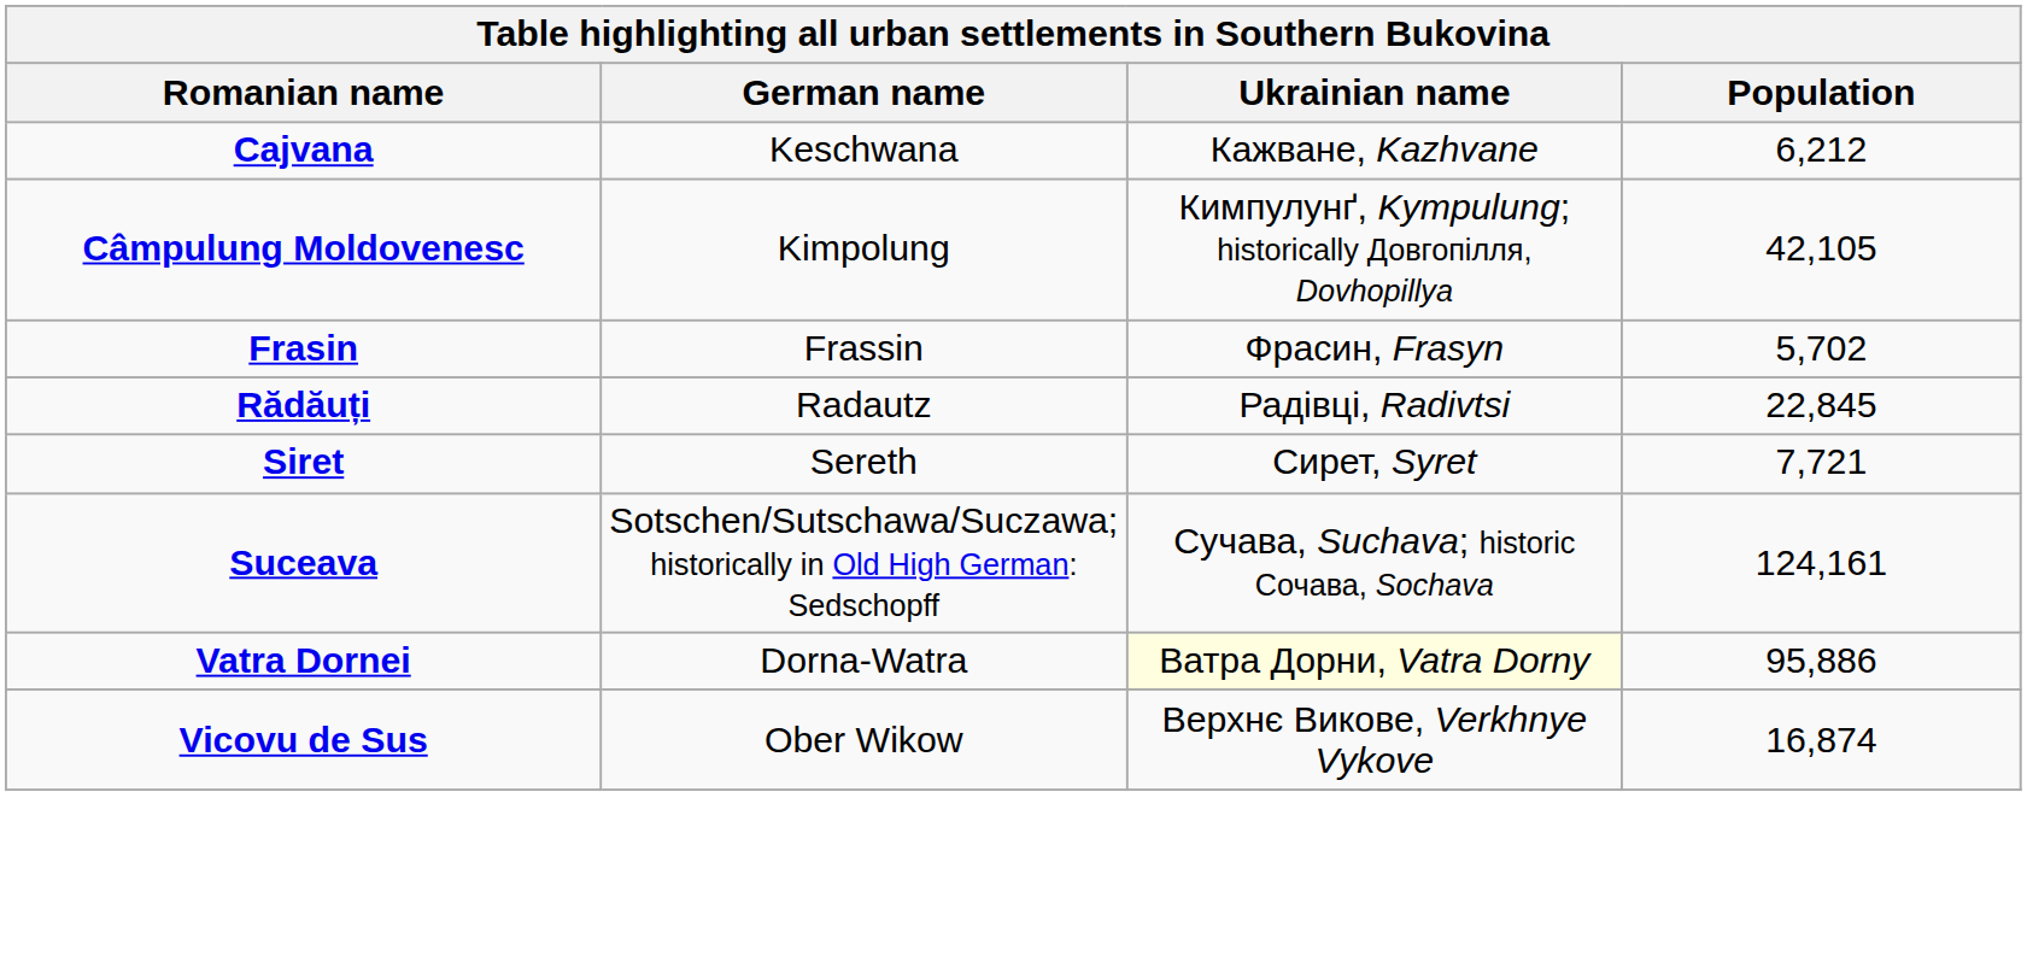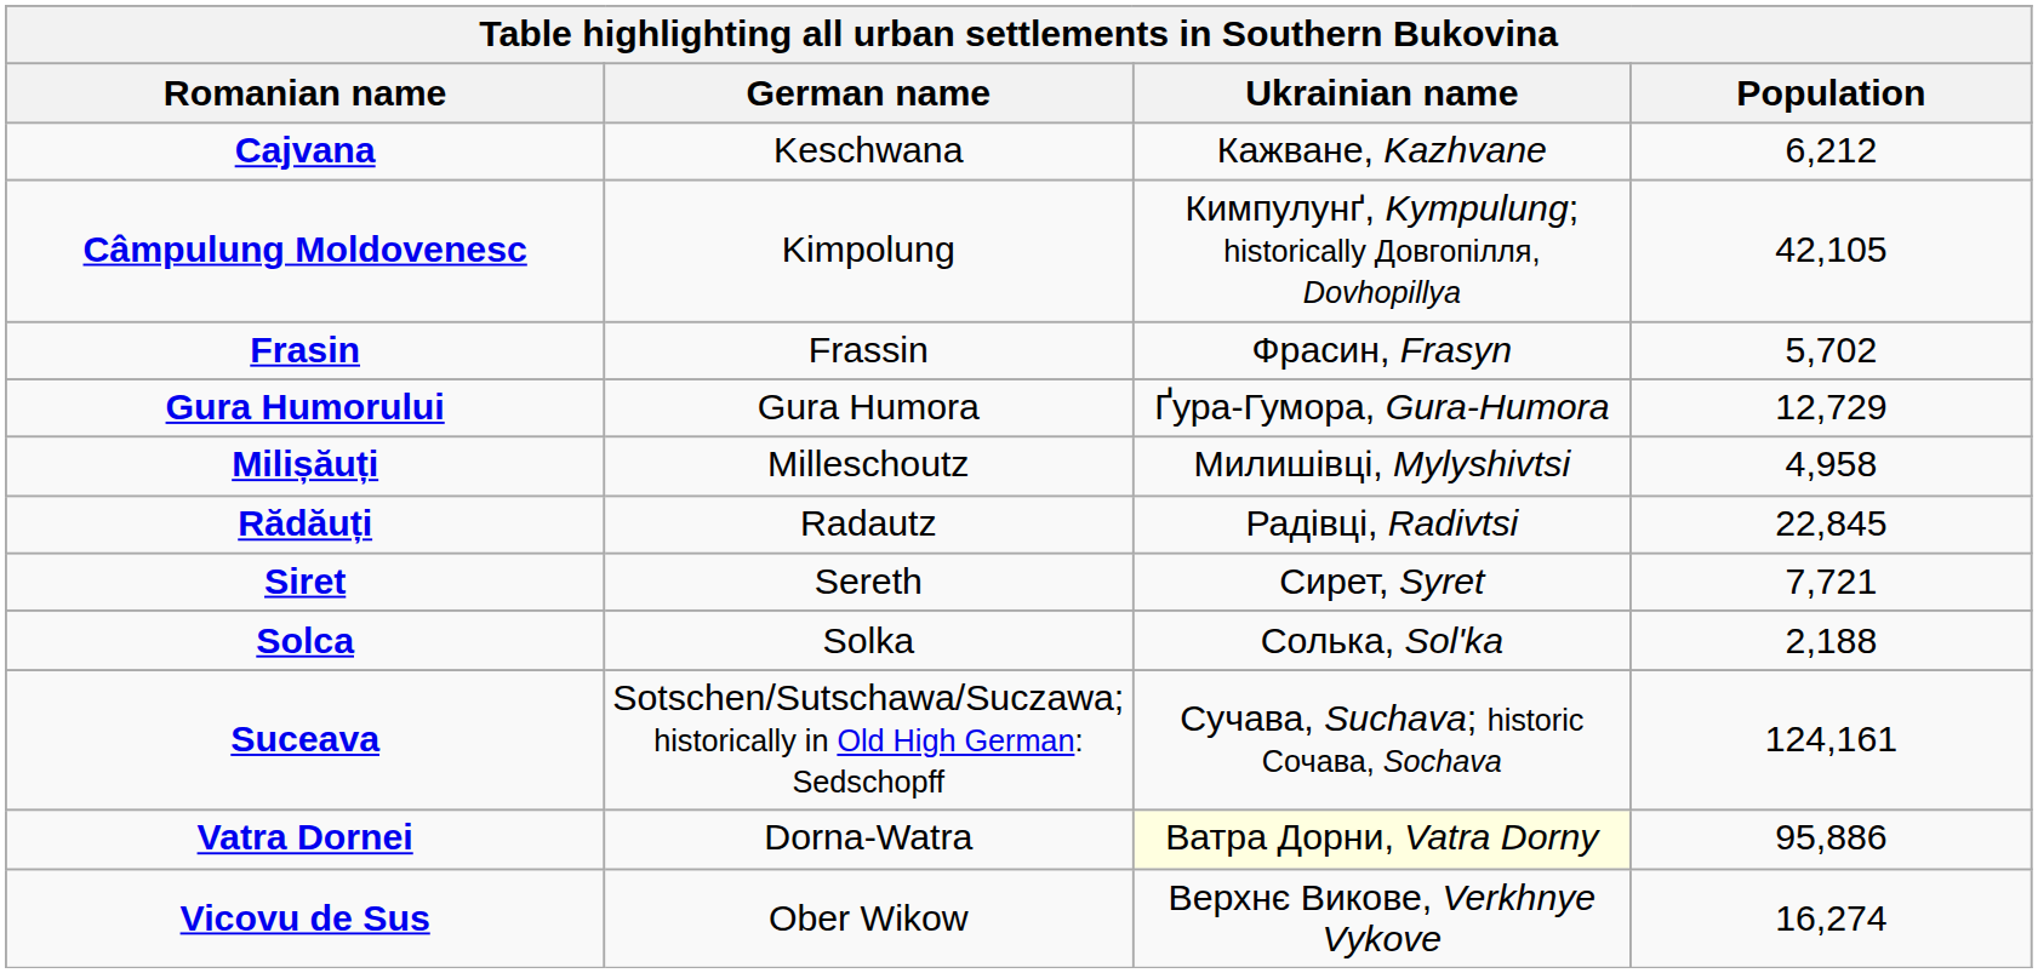 <table class="wikitable sortable"  style="text-align:center; width:70%;">
 <tr>
 <th colspan=4>Table highlighting all urban settlements in Southern Bukovina</th>
 </tr>
 <tr>
 <th style="width:30%;">Romanian name</th>
 <th style="width:25%;">German name</th>
 <th style="width:25%;">Ukrainian name</th>
 <th style="width:20%;">Population</th>
 </tr>
 <tr>
 <td><strong><a href='#'>Cajvana</a></strong></td>
 <td>Keschwana</td>
 <td>Кажване, <em>Kazhvane</em></td>
 <td>6,212</td>
 </tr>
 <tr>
 <td><strong><a href='#'>Câmpulung Moldovenesc</a></strong></td>
 <td>Kimpolung</td>
 <td>Кимпулунґ, <em>Kympulung</em>; <small>historically Довгопілля, <em>Dovhopillya</em></small></td>
 <td>42,105</td>
 </tr>
 <tr>
 <td><strong><a href='#'>Frasin</a></strong></td>
 <td>Frassin</td>
 <td>Фрасин, <em>Frasyn</em></td>
 <td>5,702</td>
 </tr>
 <tr>
+<td><strong><a href='#'>Gura Humorului</a></strong></td>
+<td>Gura Humora</td>
+<td>Ґура-Гумора, <em>Gura-Humora</em></td>
+<td>12,729</td>
+</tr>
+<tr>
+<td><strong><a href='#'>Milișăuți</a></strong></td>
+<td>Milleschoutz</td>
+<td>Милишівці, <em>Mylyshivtsi</em></td>
+<td>4,958</td>
+</tr>
+<tr>
 <td><strong><a href='#'>Rădăuți</a></strong></td>
 <td>Radautz</td>
 <td>Радівці, <em>Radivtsi</em></td>
 <td>22,845</td>
 </tr>
 <tr>
 <td><strong><a href='#'>Siret</a></strong></td>
 <td>Sereth</td>
 <td>Сирет, <em>Syret</em></td>
 <td>7,721</td>
+</tr>
+<tr>
+<td><strong><a href='#'>Solca</a></strong></td>
+<td>Solka</td>
+<td>Солька, <em>Sol'ka</em></td>
+<td>2,188</td>
 </tr>
 <tr>
 <td><strong><a href='#'>Suceava</a></strong></td>
 <td>Sotschen/Sutschawa/Suczawa; <small>historically in <a href='#'>Old High German</a>: Sedschopff</small></td>
 <td>Сучава, <em>Suchava</em>; <small>historic Сочава, <em>Sochava</em></small></td>
 <td>124,161</td>
 </tr>
 <tr>
 <td><strong><a href='#'>Vatra Dornei</a></strong></td>
 <td>Dorna-Watra</td>
 <td style="background: lightyellow;">Ватра Дорни, <em>Vatra Dorny</em></td>
 <td>95,886</td>
 </tr>
 <tr>
 <td><strong><a href='#'>Vicovu de Sus</a></strong></td>
 <td>Ober Wikow</td>
 <td>Верхнє Викове, <em>Verkhnye Vykove</em></td>
-<td>16,874</td>
+<td>16,274</td>
 </tr>
 </table>
